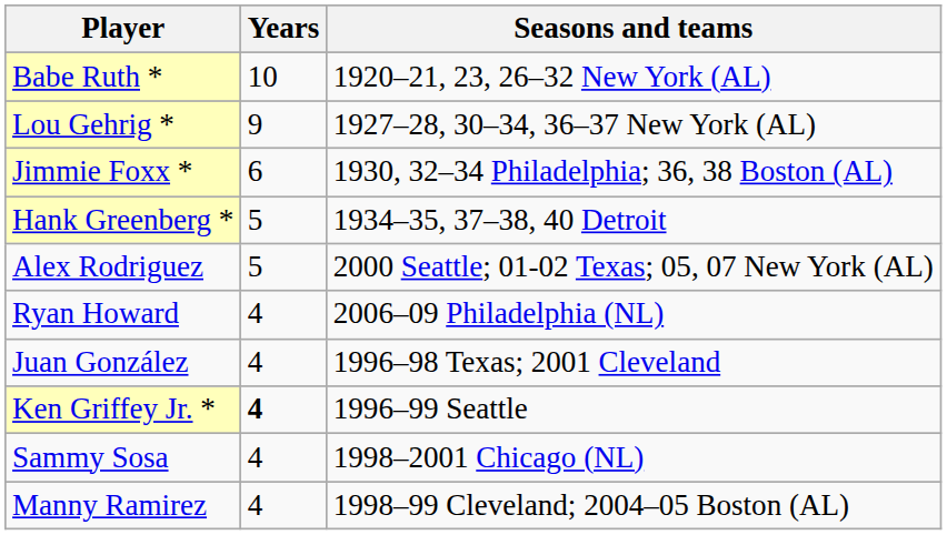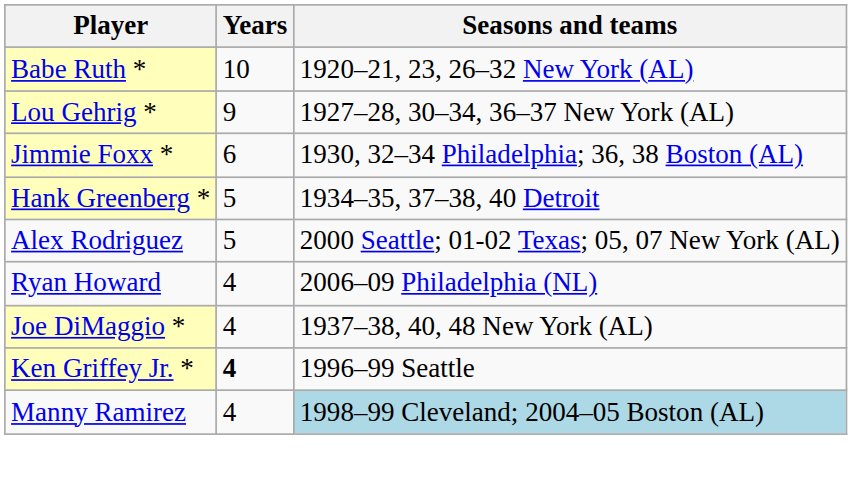 <table class="wikitable">
 <tr>
 <th>Player</th>
 <th>Years</th>
 <th>Seasons and teams</th>
 </tr>
 <tr>
 <td style="background-color:#ffffbb"><a href='#'>Babe Ruth</a> *</td>
 <td>10</td>
 <td>1920–21, 23, 26–32 <a href='#'>New York (AL)</a></td>
 </tr>
 <tr>
 <td style="background-color:#ffffbb"><a href='#'>Lou Gehrig</a> *</td>
 <td>9</td>
 <td>1927–28, 30–34, 36–37 New York (AL)</td>
 </tr>
 <tr>
 <td style="background-color:#ffffbb"><a href='#'>Jimmie Foxx</a> *</td>
 <td>6</td>
 <td>1930, 32–34 <a href='#'>Philadelphia</a>; 36, 38 <a href='#'>Boston (AL)</a></td>
 </tr>
 <tr>
 <td style="background-color:#ffffbb"><a href='#'>Hank Greenberg</a> *</td>
 <td>5</td>
 <td>1934–35, 37–38, 40 <a href='#'>Detroit</a></td>
 </tr>
 <tr>
 <td><a href='#'>Alex Rodriguez</a></td>
 <td>5</td>
 <td>2000 <a href='#'>Seattle</a>; 01-02 <a href='#'>Texas</a>; 05, 07 New York (AL)</td>
 </tr>
 <tr>
 <td><a href='#'>Ryan Howard</a></td>
 <td>4</td>
 <td>2006–09 <a href='#'>Philadelphia (NL)</a></td>
 </tr>
 <tr>
-<td><a href='#'>Juan González</a></td>
+<td style="background-color:#ffffbb"><a href='#'>Joe DiMaggio</a> *</td>
 <td>4</td>
-<td>1996–98 Texas;  2001 <a href='#'>Cleveland</a></td>
+<td>1937–38, 40, 48 New York (AL)</td>
 </tr>
 <tr>
 <td style="background-color:#ffffbb"><a href='#'>Ken Griffey Jr.</a> *</td>
 <td><strong>4</strong></td>
 <td>1996–99 Seattle</td>
 </tr>
 <tr>
-<td><a href='#'>Sammy Sosa</a></td>
-<td>4</td>
-<td>1998–2001 <a href='#'>Chicago (NL)</a></td>
-</tr>
-<tr>
 <td><a href='#'>Manny Ramirez</a></td>
 <td>4</td>
-<td>1998–99 Cleveland; 2004–05 Boston (AL)</td>
+<td style="background: lightblue;">1998–99 Cleveland; 2004–05 Boston (AL)</td>
 </tr>
 </table>
